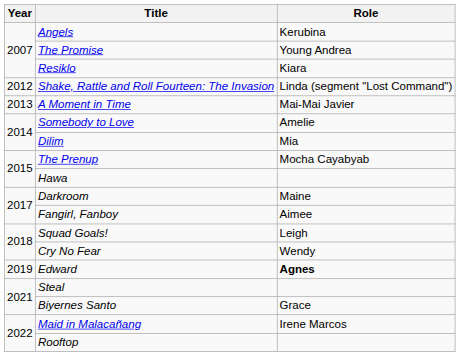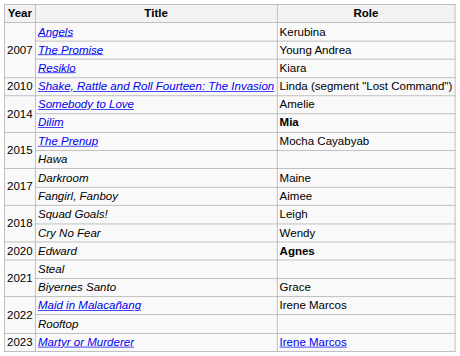 <table class="wikitable">
 <tr>
 <th>Year</th>
 <th>Title</th>
 <th>Role</th>
 </tr>
 <tr>
 <td rowspan="3">2007</td>
 <td><em><a href='#'>Angels</a></em></td>
 <td>Kerubina</td>
 </tr>
 <tr>
 <td><em><a href='#'>The Promise</a></em></td>
 <td>Young Andrea</td>
 </tr>
 <tr>
 <td><em><a href='#'>Resiklo</a></em></td>
 <td>Kiara</td>
 </tr>
 <tr>
-<td>2012</td>
+<td>2010</td>
 <td><em><a href='#'>Shake, Rattle and Roll Fourteen: The Invasion</a></em></td>
 <td>Linda (segment "Lost Command")</td>
-</tr>
-<tr>
-<td>2013</td>
-<td><em><a href='#'>A Moment in Time</a></em></td>
-<td>Mai-Mai Javier</td>
 </tr>
 <tr>
 <td rowspan="2">2014</td>
 <td><em><a href='#'>Somebody to Love</a></em></td>
 <td>Amelie</td>
 </tr>
 <tr>
 <td><em><a href='#'>Dilim</a></em></td>
-<td>Mia</td>
+<td><strong>Mia</strong></td>
 </tr>
 <tr>
 <td rowspan="2">2015</td>
 <td><em><a href='#'>The Prenup</a></em></td>
 <td>Mocha Cayabyab</td>
 </tr>
 <tr>
 <td><em>Hawa</em></td>
 <td></td>
 </tr>
 <tr>
 <td rowspan="2">2017</td>
 <td><em>Darkroom</em></td>
 <td>Maine</td>
 </tr>
 <tr>
 <td><em>Fangirl, Fanboy</em></td>
 <td>Aimee</td>
 </tr>
 <tr>
 <td rowspan="2">2018</td>
 <td><em>Squad Goals!</em></td>
 <td>Leigh</td>
 </tr>
 <tr>
 <td><em>Cry No Fear</em></td>
 <td>Wendy</td>
 </tr>
 <tr>
-<td>2019</td>
+<td>2020</td>
 <td><em>Edward</em></td>
 <td><strong>Agnes</strong></td>
 </tr>
 <tr>
 <td rowspan="2">2021</td>
 <td><em>Steal</em></td>
 <td></td>
 </tr>
 <tr>
 <td><em>Biyernes Santo</em></td>
 <td>Grace</td>
 </tr>
 <tr>
 <td rowspan="2">2022</td>
 <td><em><a href='#'>Maid in Malacañang</a></em></td>
 <td>Irene Marcos</td>
 </tr>
 <tr>
 <td><em>Rooftop</em></td>
 <td></td>
 </tr>
+<tr>
+<td>2023</td>
+<td><em><a href='#'>Martyr or Murderer</a></em></td>
+<td><a href='#'>Irene Marcos</a></td>
+</tr>
 </table>
